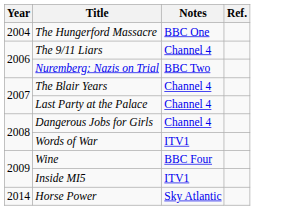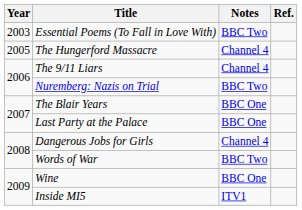 <table class="wikitable sortable">
 <tr>
 <th>Year</th>
 <th>Title</th>
 <th>Notes</th>
 <th class=unsortable>Ref.</th>
 </tr>
 <tr>
-<td>2004</td>
+<td>2003</td>
+<td><em>Essential Poems (To Fall in Love With)</em></td>
+<td><a href='#'>BBC Two</a></td>
+<td></td>
+</tr>
+<tr>
+<td>2005</td>
 <td><em>The Hungerford Massacre</em></td>
-<td><a href='#'>BBC One</a></td>
+<td><a href='#'>Channel 4</a></td>
 <td></td>
 </tr>
 <tr>
 <td rowspan="2">2006</td>
 <td><em>The 9/11 Liars</em></td>
 <td><a href='#'>Channel 4</a></td>
 <td></td>
 </tr>
 <tr>
 <td><em><a href='#'>Nuremberg: Nazis on Trial</a></em></td>
 <td><a href='#'>BBC Two</a></td>
 <td></td>
 </tr>
 <tr>
 <td rowspan="2">2007</td>
 <td><em>The Blair Years</em></td>
-<td><a href='#'>Channel 4</a></td>
+<td><a href='#'>BBC One</a></td>
 <td></td>
 </tr>
 <tr>
 <td><em>Last Party at the Palace</em></td>
-<td><a href='#'>Channel 4</a></td>
+<td><a href='#'>BBC One</a></td>
 <td></td>
 </tr>
 <tr>
 <td rowspan="2">2008</td>
 <td><em>Dangerous Jobs for Girls</em></td>
 <td><a href='#'>Channel 4</a></td>
 <td></td>
 </tr>
 <tr>
 <td><em>Words of War</em></td>
-<td><a href='#'>ITV1</a></td>
+<td><a href='#'>BBC Two</a></td>
 <td></td>
 </tr>
 <tr>
 <td rowspan="2">2009</td>
 <td><em>Wine</em></td>
-<td><a href='#'>BBC Four</a></td>
+<td><a href='#'>BBC One</a></td>
 <td></td>
 </tr>
 <tr>
 <td><em>Inside MI5</em></td>
 <td><a href='#'>ITV1</a></td>
 <td></td>
 </tr>
-<tr>
-<td>2014</td>
-<td><em>Horse Power</em></td>
-<td><a href='#'>Sky Atlantic</a></td>
-<td></td>
-</tr>
 </table>
